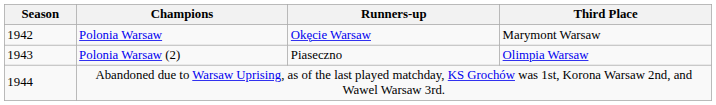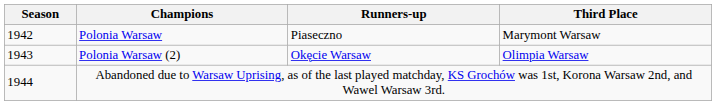 <table class="wikitable plainrowheaders" width="70%;">
 <tr>
 <th width="6%">Season</th>
 <th width="18%">Champions</th>
 <th width="18%">Runners-up</th>
 <th width="18%">Third Place</th>
 </tr>
 <tr>
 <td>1942</td>
 <td><a href='#'>Polonia Warsaw</a></td>
-<td><a href='#'>Okęcie Warsaw</a></td>
+<td>Piaseczno</td>
 <td>Marymont Warsaw</td>
 </tr>
 <tr>
 <td>1943</td>
 <td><a href='#'>Polonia Warsaw</a> (2)</td>
-<td>Piaseczno</td>
+<td><a href='#'>Okęcie Warsaw</a></td>
 <td><a href='#'>Olimpia Warsaw</a></td>
 </tr>
 <tr>
 <td>1944</td>
 <td colspan="3" style="text-align:center;">Abandoned due to <a href='#'>Warsaw Uprising</a>, as of the last played matchday, <a href='#'>KS Grochów</a> was 1st, Korona Warsaw 2nd, and Wawel Warsaw 3rd.</td>
 </tr>
 </table>
